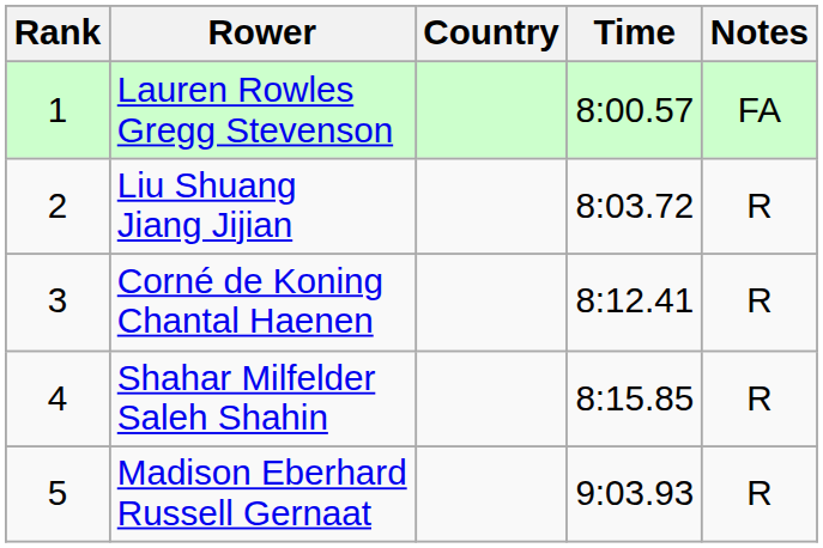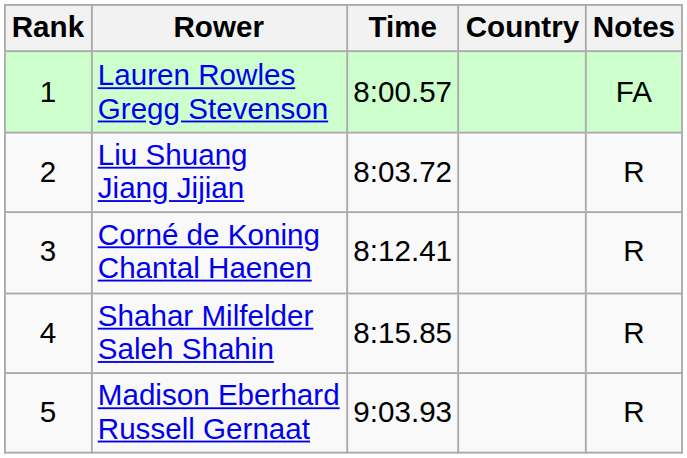 <table class="wikitable" style="text-align:center">
 <tr>
 <th>Rank</th>
 <th>Rower</th>
+<th>Time</th>
 <th>Country</th>
-<th>Time</th>
 <th>Notes</th>
 </tr>
 <tr bgcolor=ccffcc>
 <td>1</td>
 <td align="left"><a href='#'>Lauren Rowles</a><br><a href='#'>Gregg Stevenson</a></td>
+<td>8:00.57</td>
 <td align="left"></td>
-<td>8:00.57</td>
 <td>FA</td>
 </tr>
 <tr>
 <td>2</td>
 <td align="left"><a href='#'>Liu Shuang</a><br><a href='#'>Jiang Jijian</a></td>
+<td>8:03.72</td>
 <td align="left"></td>
-<td>8:03.72</td>
 <td>R</td>
 </tr>
 <tr>
 <td>3</td>
 <td align="left"><a href='#'>Corné de Koning</a><br><a href='#'>Chantal Haenen</a></td>
+<td>8:12.41</td>
 <td align="left"></td>
-<td>8:12.41</td>
 <td>R</td>
 </tr>
 <tr>
 <td>4</td>
 <td align="left"><a href='#'>Shahar Milfelder</a><br><a href='#'>Saleh Shahin</a></td>
+<td>8:15.85</td>
 <td align="left"></td>
-<td>8:15.85</td>
 <td>R</td>
 </tr>
 <tr>
 <td>5</td>
 <td align="left"><a href='#'>Madison Eberhard</a><br><a href='#'>Russell Gernaat</a></td>
+<td>9:03.93</td>
 <td align="left"></td>
-<td>9:03.93</td>
 <td>R</td>
 </tr>
 </table>
